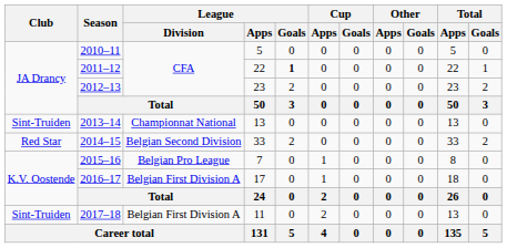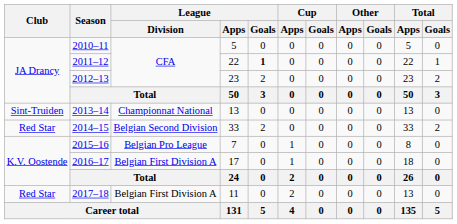 <table class="wikitable" style="text-align:center">
 <tr>
 <th rowspan=2>Club</th>
 <th rowspan=2>Season</th>
 <th colspan=3>League</th>
 <th colspan=2>Cup</th>
 <th colspan=2>Other</th>
 <th colspan=2>Total</th>
 </tr>
 <tr>
 <th>Division</th>
 <th>Apps</th>
 <th>Goals</th>
 <th>Apps</th>
 <th>Goals</th>
 <th>Apps</th>
 <th>Goals</th>
 <th>Apps</th>
 <th>Goals</th>
 </tr>
 <tr>
 <td rowspan=4><a href='#'>JA Drancy</a></td>
 <td><a href='#'>2010–11</a></td>
 <td rowspan=3><a href='#'>CFA</a></td>
 <td>5</td>
 <td>0</td>
 <td>0</td>
 <td>0</td>
 <td>0</td>
 <td>0</td>
 <td>5</td>
 <td>0</td>
 </tr>
 <tr>
 <td><a href='#'>2011–12</a></td>
 <td>22</td>
 <td><strong>1</strong></td>
 <td>0</td>
 <td>0</td>
 <td>0</td>
 <td>0</td>
 <td>22</td>
 <td>1</td>
 </tr>
 <tr>
 <td><a href='#'>2012–13</a></td>
 <td>23</td>
 <td>2</td>
 <td>0</td>
 <td>0</td>
 <td>0</td>
 <td>0</td>
 <td>23</td>
 <td>2</td>
 </tr>
 <tr>
 <th colspan=2>Total</th>
 <th>50</th>
 <th>3</th>
 <th>0</th>
 <th>0</th>
 <th>0</th>
 <th>0</th>
 <th>50</th>
 <th>3</th>
 </tr>
 <tr>
 <td><a href='#'>Sint-Truiden</a></td>
 <td><a href='#'>2013–14</a></td>
 <td><a href='#'>Championnat National</a></td>
 <td>13</td>
 <td>0</td>
 <td>0</td>
 <td>0</td>
 <td>0</td>
 <td>0</td>
 <td>13</td>
 <td>0</td>
 </tr>
 <tr>
 <td><a href='#'>Red Star</a></td>
 <td><a href='#'>2014–15</a></td>
 <td><a href='#'>Belgian Second Division</a></td>
 <td>33</td>
 <td>2</td>
 <td>0</td>
 <td>0</td>
 <td>0</td>
 <td>0</td>
 <td>33</td>
 <td>2</td>
 </tr>
 <tr>
 <td rowspan=3><a href='#'>K.V. Oostende</a></td>
 <td><a href='#'>2015–16</a></td>
 <td><a href='#'>Belgian Pro League</a></td>
 <td>7</td>
 <td>0</td>
 <td>1</td>
 <td>0</td>
 <td>0</td>
 <td>0</td>
 <td>8</td>
 <td>0</td>
 </tr>
 <tr>
 <td><a href='#'>2016–17</a></td>
 <td><a href='#'>Belgian First Division A</a></td>
 <td>17</td>
 <td>0</td>
 <td>1</td>
 <td>0</td>
 <td>0</td>
 <td>0</td>
 <td>18</td>
 <td>0</td>
 </tr>
 <tr>
 <th colspan=2>Total</th>
 <th>24</th>
 <th>0</th>
 <th>2</th>
 <th>0</th>
 <th>0</th>
 <th>0</th>
 <th>26</th>
 <th>0</th>
 </tr>
 <tr>
-<td><a href='#'>Sint-Truiden</a></td>
+<td><a href='#'>Red Star</a></td>
 <td><a href='#'>2017–18</a></td>
 <td>Belgian First Division A</td>
 <td>11</td>
 <td>0</td>
 <td>2</td>
 <td>0</td>
 <td>0</td>
 <td>0</td>
 <td>13</td>
 <td>0</td>
 </tr>
 <tr>
 <th colspan=3>Career total</th>
 <th>131</th>
 <th>5</th>
 <th>4</th>
 <th>0</th>
 <th>0</th>
 <th>0</th>
 <th>135</th>
 <th>5</th>
 </tr>
 </table>
